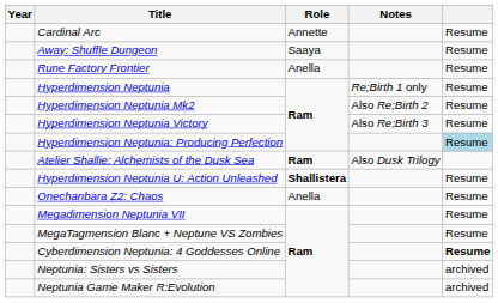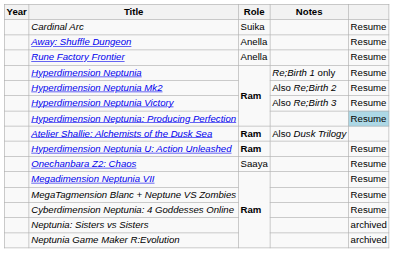 <table class="wikitable sortable">
 <tr>
 <th scope="col">Year</th>
 <th scope="col">Title</th>
 <th scope="col">Role</th>
 <th class="unsortable" scope="col">Notes</th>
 <th class="unsortable" scope="col"></th>
 </tr>
 <tr>
 <td></td>
 <td><em>Cardinal Arc</em></td>
-<td>Annette</td>
+<td>Suika</td>
 <td></td>
 <td>Resume</td>
 </tr>
 <tr>
 <td></td>
 <td><em><a href='#'>Away: Shuffle Dungeon</a></em></td>
-<td>Saaya</td>
+<td>Anella</td>
 <td></td>
 <td>Resume</td>
 </tr>
 <tr>
 <td></td>
 <td><em><a href='#'>Rune Factory Frontier</a></em></td>
 <td>Anella</td>
 <td></td>
 <td>Resume</td>
 </tr>
 <tr>
 <td></td>
 <td><em><a href='#'>Hyperdimension Neptunia</a></em></td>
 <td rowspan="4"><strong>Ram</strong></td>
 <td><em>Re;Birth 1</em> only</td>
 <td>Resume</td>
 </tr>
 <tr>
 <td></td>
 <td><em><a href='#'>Hyperdimension Neptunia Mk2</a></em></td>
 <td>Also <em>Re;Birth 2</em></td>
 <td>Resume</td>
 </tr>
 <tr>
 <td></td>
 <td><em><a href='#'>Hyperdimension Neptunia Victory</a></em></td>
 <td>Also <em>Re;Birth 3</em></td>
 <td>Resume</td>
 </tr>
 <tr>
 <td></td>
 <td><em><a href='#'>Hyperdimension Neptunia: Producing Perfection</a></em></td>
 <td></td>
 <td style="background: lightblue;">Resume</td>
 </tr>
 <tr>
 <td></td>
 <td><em><a href='#'>Atelier Shallie: Alchemists of the Dusk Sea</a></em></td>
 <td><strong>Ram</strong></td>
 <td>Also <em>Dusk Trilogy</em></td>
 <td></td>
 </tr>
 <tr>
 <td></td>
 <td><em><a href='#'>Hyperdimension Neptunia U: Action Unleashed</a></em></td>
-<td><strong>Shallistera</strong></td>
+<td><strong>Ram</strong></td>
 <td></td>
 <td>Resume</td>
 </tr>
 <tr>
 <td></td>
 <td><em><a href='#'>Onechanbara Z2: Chaos</a></em></td>
-<td>Anella</td>
+<td>Saaya</td>
 <td></td>
 <td>Resume</td>
 </tr>
 <tr>
 <td></td>
 <td><em><a href='#'>Megadimension Neptunia VII</a></em></td>
 <td rowspan="5"><strong>Ram</strong></td>
 <td></td>
 <td>Resume</td>
 </tr>
 <tr>
 <td></td>
 <td><em>MegaTagmension Blanc + Neptune VS Zombies</em></td>
 <td></td>
 <td>Resume</td>
 </tr>
 <tr>
 <td></td>
 <td><em>Cyberdimension Neptunia: 4 Goddesses Online</em></td>
 <td></td>
-<td><strong>Resume</strong></td>
+<td>Resume</td>
 </tr>
 <tr>
 <td></td>
 <td><em>Neptunia: Sisters vs Sisters</em></td>
 <td></td>
 <td>archived</td>
 </tr>
 <tr>
 <td></td>
 <td><em>Neptunia Game Maker R:Evolution</em></td>
 <td></td>
 <td>archived</td>
 </tr>
 </table>
